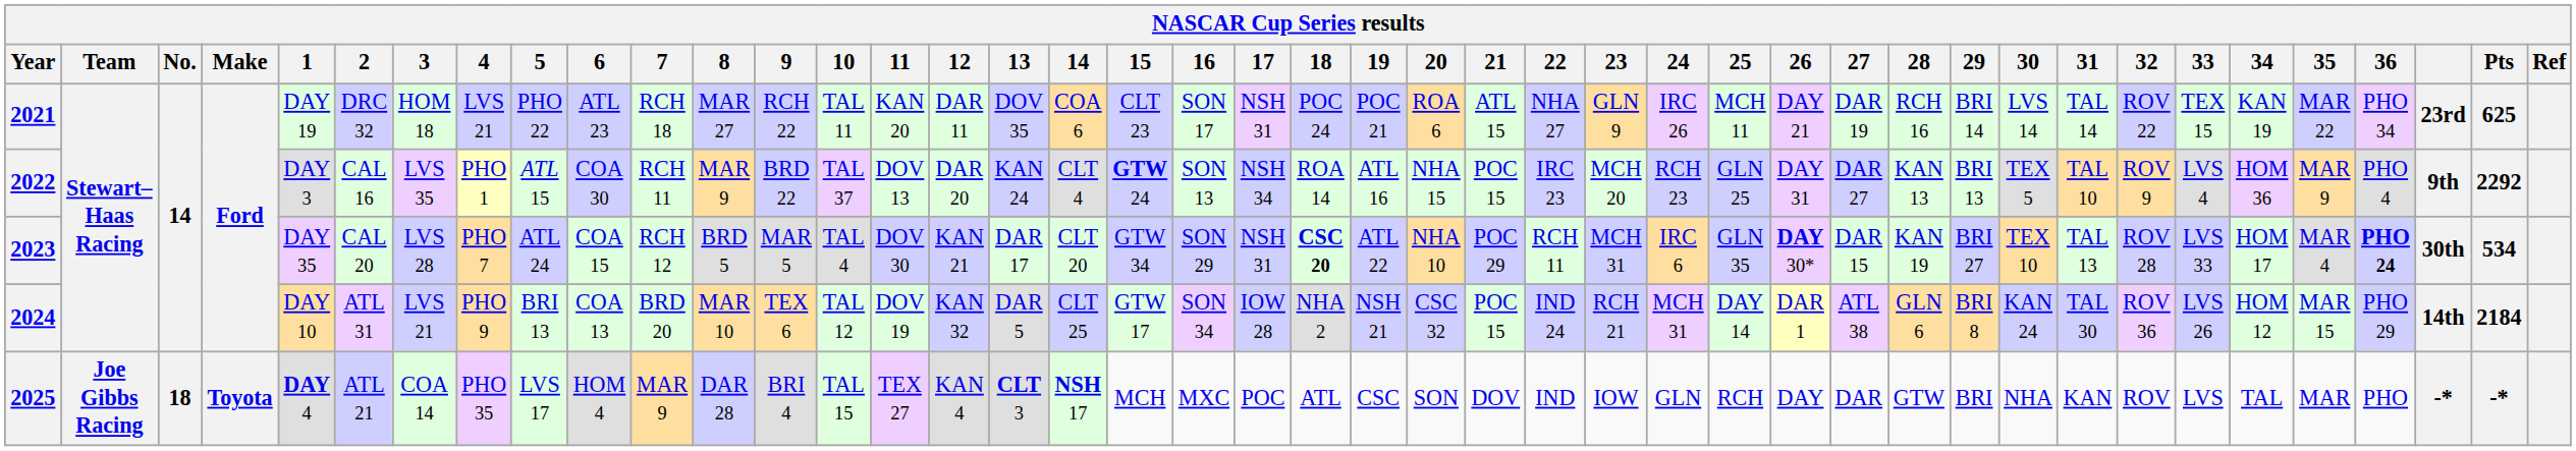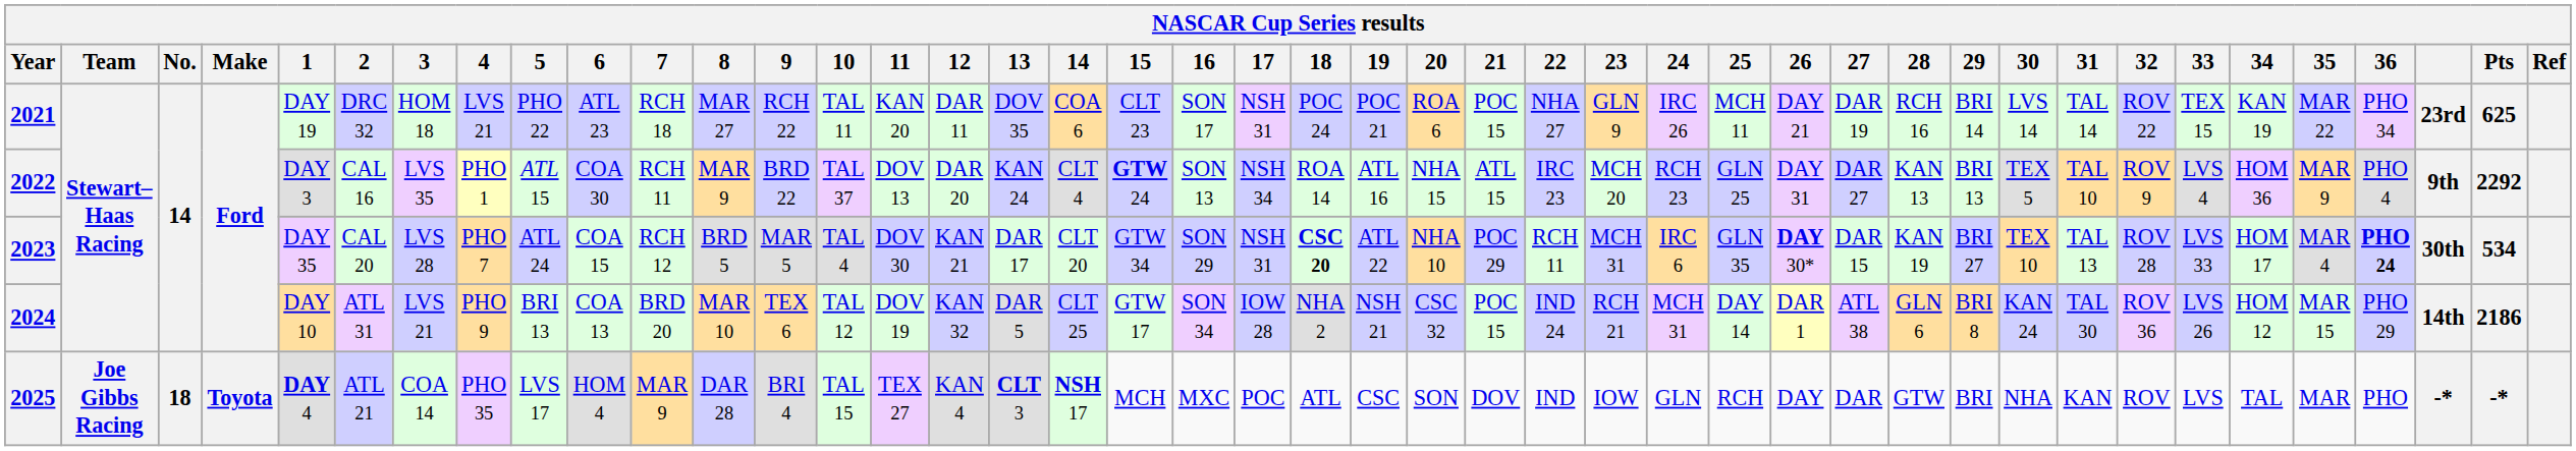 <table class="wikitable" style="text-align:center; font-size:75%">
 <tr>
 <th colspan=43><a href='#'>NASCAR Cup Series</a> results</th>
 </tr>
 <tr>
 <th>Year</th>
 <th>Team</th>
 <th>No.</th>
 <th>Make</th>
 <th>1</th>
 <th>2</th>
 <th>3</th>
 <th>4</th>
 <th>5</th>
 <th>6</th>
 <th>7</th>
 <th>8</th>
 <th>9</th>
 <th>10</th>
 <th>11</th>
 <th>12</th>
 <th>13</th>
 <th>14</th>
 <th>15</th>
 <th>16</th>
 <th>17</th>
 <th>18</th>
 <th>19</th>
 <th>20</th>
 <th>21</th>
 <th>22</th>
 <th>23</th>
 <th>24</th>
 <th>25</th>
 <th>26</th>
 <th>27</th>
 <th>28</th>
 <th>29</th>
 <th>30</th>
 <th>31</th>
 <th>32</th>
 <th>33</th>
 <th>34</th>
 <th>35</th>
 <th>36</th>
 <th></th>
 <th>Pts</th>
 <th>Ref</th>
 </tr>
 <tr>
 <th><a href='#'>2021</a></th>
 <th rowspan=4><a href='#'>Stewart–Haas Racing</a></th>
 <th rowspan=4>14</th>
 <th rowspan=4><a href='#'>Ford</a></th>
 <td style="background:#DFFFDF;"><a href='#'>DAY</a><br><small>19</small></td>
 <td style="background:#CFCFFF;"><a href='#'>DRC</a><br><small>32</small></td>
 <td style="background:#DFFFDF;"><a href='#'>HOM</a><br><small>18</small></td>
 <td style="background:#CFCFFF;"><a href='#'>LVS</a><br><small>21</small></td>
 <td style="background:#CFCFFF;"><a href='#'>PHO</a><br><small>22</small></td>
 <td style="background:#CFCFFF;"><a href='#'>ATL</a><br><small>23</small></td>
 <td style="background:#DFFFDF;"><a href='#'>RCH</a><br><small>18</small></td>
 <td style="background:#CFCFFF;"><a href='#'>MAR</a><br><small>27</small></td>
 <td style="background:#CFCFFF;"><a href='#'>RCH</a><br><small>22</small></td>
 <td style="background:#DFFFDF;"><a href='#'>TAL</a><br><small>11</small></td>
 <td style="background:#DFFFDF;"><a href='#'>KAN</a><br><small>20</small></td>
 <td style="background:#DFFFDF;"><a href='#'>DAR</a><br><small>11</small></td>
 <td style="background:#CFCFFF;"><a href='#'>DOV</a><br><small>35</small></td>
 <td style="background:#FFDF9F;"><a href='#'>COA</a><br><small>6</small></td>
 <td style="background:#CFCFFF;"><a href='#'>CLT</a><br><small>23</small></td>
 <td style="background:#DFFFDF;"><a href='#'>SON</a><br><small>17</small></td>
 <td style="background:#EFCFFF;"><a href='#'>NSH</a><br><small>31</small></td>
 <td style="background:#CFCFFF;"><a href='#'>POC</a><br><small>24</small></td>
 <td style="background:#CFCFFF;"><a href='#'>POC</a><br><small>21</small></td>
 <td style="background:#FFDF9F;"><a href='#'>ROA</a><br><small>6</small></td>
-<td style="background:#DFFFDF;"><a href='#'>ATL</a><br><small>15</small></td>
+<td style="background:#DFFFDF;"><a href='#'>POC</a><br><small>15</small></td>
 <td style="background:#CFCFFF;"><a href='#'>NHA</a><br><small>27</small></td>
 <td style="background:#FFDF9F;"><a href='#'>GLN</a><br><small>9</small></td>
 <td style="background:#EFCFFF;"><a href='#'>IRC</a><br><small>26</small></td>
 <td style="background:#DFFFDF;"><a href='#'>MCH</a><br><small>11</small></td>
 <td style="background:#EFCFFF;"><a href='#'>DAY</a><br><small>21</small></td>
 <td style="background:#DFFFDF;"><a href='#'>DAR</a><br><small>19</small></td>
 <td style="background:#DFFFDF;"><a href='#'>RCH</a><br><small>16</small></td>
 <td style="background:#DFFFDF;"><a href='#'>BRI</a><br><small>14</small></td>
 <td style="background:#DFFFDF;"><a href='#'>LVS</a><br><small>14</small></td>
 <td style="background:#DFFFDF;"><a href='#'>TAL</a><br><small>14</small></td>
 <td style="background:#CFCFFF;"><a href='#'>ROV</a><br><small>22</small></td>
 <td style="background:#DFFFDF;"><a href='#'>TEX</a><br><small>15</small></td>
 <td style="background:#DFFFDF;"><a href='#'>KAN</a><br><small>19</small></td>
 <td style="background:#CFCFFF;"><a href='#'>MAR</a><br><small>22</small></td>
 <td style="background:#EFCFFF;"><a href='#'>PHO</a><br><small>34</small></td>
 <th>23rd</th>
 <th>625</th>
 <th></th>
 </tr>
 <tr>
 <th><a href='#'>2022</a></th>
 <td style="background:#DFDFDF;"><a href='#'>DAY</a><br><small>3</small></td>
 <td style="background:#DFFFDF;"><a href='#'>CAL</a><br><small>16</small></td>
 <td style="background:#EFCFFF;"><a href='#'>LVS</a><br><small>35</small></td>
 <td style="background:#FFFFBF;"><a href='#'>PHO</a><br><small>1</small></td>
 <td style="background:#DFFFDF;"><em><a href='#'>ATL</a></em><br><small>15</small></td>
 <td style="background:#CFCFFF;"><a href='#'>COA</a><br><small>30</small></td>
 <td style="background:#DFFFDF;"><a href='#'>RCH</a><br><small>11</small></td>
 <td style="background:#FFDF9F;"><a href='#'>MAR</a><br><small>9</small></td>
 <td style="background:#CFCFFF;"><a href='#'>BRD</a><br><small>22</small></td>
 <td style="background:#EFCFFF;"><a href='#'>TAL</a><br><small>37</small></td>
 <td style="background:#DFFFDF;"><a href='#'>DOV</a><br><small>13</small></td>
 <td style="background:#DFFFDF;"><a href='#'>DAR</a><br><small>20</small></td>
 <td style="background:#CFCFFF;"><a href='#'>KAN</a><br><small>24</small></td>
 <td style="background:#DFDFDF;"><a href='#'>CLT</a><br><small>4</small></td>
 <td style="background:#CFCFFF;"><strong><a href='#'>GTW</a></strong><br><small>24</small></td>
 <td style="background:#DFFFDF;"><a href='#'>SON</a><br><small>13</small></td>
 <td style="background:#CFCFFF;"><a href='#'>NSH</a><br><small>34</small></td>
 <td style="background:#DFFFDF;"><a href='#'>ROA</a><br><small>14</small></td>
 <td style="background:#DFFFDF;"><a href='#'>ATL</a><br><small>16</small></td>
 <td style="background:#DFFFDF;"><a href='#'>NHA</a><br><small>15</small></td>
-<td style="background:#DFFFDF;"><a href='#'>POC</a><br><small>15</small></td>
+<td style="background:#DFFFDF;"><a href='#'>ATL</a><br><small>15</small></td>
 <td style="background:#CFCFFF;"><a href='#'>IRC</a><br><small>23</small></td>
 <td style="background:#DFFFDF;"><a href='#'>MCH</a><br><small>20</small></td>
 <td style="background:#CFCFFF;"><a href='#'>RCH</a><br><small>23</small></td>
 <td style="background:#CFCFFF;"><a href='#'>GLN</a><br><small>25</small></td>
 <td style="background:#EFCFFF;"><a href='#'>DAY</a><br><small>31</small></td>
 <td style="background:#CFCFFF;"><a href='#'>DAR</a><br><small>27</small></td>
 <td style="background:#DFFFDF;"><a href='#'>KAN</a><br><small>13</small></td>
 <td style="background:#DFFFDF;"><a href='#'>BRI</a><br><small>13</small></td>
 <td style="background:#DFDFDF;"><a href='#'>TEX</a><br><small>5</small></td>
 <td style="background:#FFDF9F;"><a href='#'>TAL</a><br><small>10</small></td>
 <td style="background:#FFDF9F;"><a href='#'>ROV</a><br><small>9</small></td>
 <td style="background:#DFDFDF;"><a href='#'>LVS</a><br><small>4</small></td>
 <td style="background:#EFCFFF;"><a href='#'>HOM</a><br><small>36</small></td>
 <td style="background:#FFDF9F;"><a href='#'>MAR</a><br><small>9</small></td>
 <td style="background:#DFDFDF;"><a href='#'>PHO</a><br><small>4</small></td>
 <th>9th</th>
 <th>2292</th>
 <th></th>
 </tr>
 <tr>
 <th><a href='#'>2023</a></th>
 <td style="background:#EFCFFF;"><a href='#'>DAY</a><br><small>35</small></td>
 <td style="background:#DFFFDF;"><a href='#'>CAL</a><br><small>20</small></td>
 <td style="background:#CFCFFF;"><a href='#'>LVS</a><br><small>28</small></td>
 <td style="background:#FFDF9F;"><a href='#'>PHO</a><br><small>7</small></td>
 <td style="background:#CFCFFF;"><a href='#'>ATL</a><br><small>24</small></td>
 <td style="background:#DFFFDF;"><a href='#'>COA</a><br><small>15</small></td>
 <td style="background:#DFFFDF;"><a href='#'>RCH</a><br><small>12</small></td>
 <td style="background:#DFDFDF;"><a href='#'>BRD</a><br><small>5</small></td>
 <td style="background:#DFDFDF;"><a href='#'>MAR</a><br><small>5</small></td>
 <td style="background:#DFDFDF;"><a href='#'>TAL</a><br><small>4</small></td>
 <td style="background:#CFCFFF;"><a href='#'>DOV</a><br><small>30</small></td>
 <td style="background:#CFCFFF;"><a href='#'>KAN</a><br><small>21</small></td>
 <td style="background:#DFFFDF;"><a href='#'>DAR</a><br><small>17</small></td>
 <td style="background:#DFFFDF;"><a href='#'>CLT</a><br><small>20</small></td>
 <td style="background:#CFCFFF;"><a href='#'>GTW</a><br><small>34</small></td>
 <td style="background:#CFCFFF;"><a href='#'>SON</a><br><small>29</small></td>
 <td style="background:#CFCFFF;"><a href='#'>NSH</a><br><small>31</small></td>
 <td style="background:#DFFFDF;"><strong><a href='#'>CSC</a><br><small>20</small></strong></td>
 <td style="background:#CFCFFF;"><a href='#'>ATL</a><br><small>22</small></td>
 <td style="background:#FFDF9F;"><a href='#'>NHA</a><br><small>10</small></td>
 <td style="background:#CFCFFF;"><a href='#'>POC</a><br><small>29</small></td>
 <td style="background:#DFFFDF;"><a href='#'>RCH</a><br><small>11</small></td>
 <td style="background:#CFCFFF;"><a href='#'>MCH</a><br><small>31</small></td>
 <td style="background:#FFDF9F;"><a href='#'>IRC</a><br><small>6</small></td>
 <td style="background:#CFCFFF;"><a href='#'>GLN</a><br><small>35</small></td>
 <td style="background:#EFCFFF;"><strong><a href='#'>DAY</a></strong><br><small>30*</small></td>
 <td style="background:#DFFFDF;"><a href='#'>DAR</a><br><small>15</small></td>
 <td style="background:#DFFFDF;"><a href='#'>KAN</a><br><small>19</small></td>
 <td style="background:#CFCFFF;"><a href='#'>BRI</a><br><small>27</small></td>
 <td style="background:#FFDF9F;"><a href='#'>TEX</a><br><small>10</small></td>
 <td style="background:#DFFFDF;"><a href='#'>TAL</a><br><small>13</small></td>
 <td style="background:#CFCFFF;"><a href='#'>ROV</a><br><small>28</small></td>
 <td style="background:#CFCFFF;"><a href='#'>LVS</a><br><small>33</small></td>
 <td style="background:#DFFFDF;"><a href='#'>HOM</a><br><small>17</small></td>
 <td style="background:#DFDFDF;"><a href='#'>MAR</a><br><small>4</small></td>
 <td style="background:#CFCFFF;"><strong><a href='#'>PHO</a><br><small>24</small></strong></td>
 <th>30th</th>
 <th>534</th>
 <th></th>
 </tr>
 <tr>
 <th><a href='#'>2024</a></th>
 <td style="background:#FFDF9F;"><a href='#'>DAY</a><br><small>10</small></td>
 <td style="background:#EFCFFF;"><a href='#'>ATL</a><br><small>31</small></td>
 <td style="background:#CFCFFF;"><a href='#'>LVS</a><br><small>21</small></td>
 <td style="background:#FFDF9F;"><a href='#'>PHO</a><br><small>9</small></td>
 <td style="background:#DFFFDF;"><a href='#'>BRI</a><br><small>13</small></td>
 <td style="background:#DFFFDF;"><a href='#'>COA</a><br><small>13</small></td>
 <td style="background:#DFFFDF;"><a href='#'>BRD</a><br><small>20</small></td>
 <td style="background:#FFDF9F;"><a href='#'>MAR</a><br><small>10</small></td>
 <td style="background:#FFDF9F;"><a href='#'>TEX</a><br><small>6</small></td>
 <td style="background:#DFFFDF;"><a href='#'>TAL</a><br><small>12</small></td>
 <td style="background:#DFFFDF;"><a href='#'>DOV</a><br><small>19</small></td>
 <td style="background:#CFCFFF;"><a href='#'>KAN</a><br><small>32</small></td>
 <td style="background:#DFDFDF;"><a href='#'>DAR</a><br><small>5</small></td>
 <td style="background:#CFCFFF;"><a href='#'>CLT</a><br><small>25</small></td>
 <td style="background:#DFFFDF;"><a href='#'>GTW</a><br><small>17</small></td>
 <td style="background:#EFCFFF;"><a href='#'>SON</a><br><small>34</small></td>
 <td style="background:#CFCFFF;"><a href='#'>IOW</a><br><small>28</small></td>
 <td style="background:#DFDFDF;"><a href='#'>NHA</a><br><small>2</small></td>
 <td style="background:#CFCFFF;"><a href='#'>NSH</a><br><small>21</small></td>
 <td style="background:#CFCFFF;"><a href='#'>CSC</a><br><small>32</small></td>
 <td style="background:#DFFFDF;"><a href='#'>POC</a><br><small>15</small></td>
 <td style="background:#CFCFFF;"><a href='#'>IND</a><br><small>24</small></td>
 <td style="background:#CFCFFF;"><a href='#'>RCH</a><br><small>21</small></td>
 <td style="background:#EFCFFF;"><a href='#'>MCH</a><br><small>31</small></td>
 <td style="background:#DFFFDF;"><a href='#'>DAY</a><br><small>14</small></td>
 <td style="background:#FFFFBF;"><a href='#'>DAR</a><br><small>1</small></td>
 <td style="background:#EFCFFF;"><a href='#'>ATL</a><br><small>38</small></td>
 <td style="background:#FFDF9F;"><a href='#'>GLN</a><br><small>6</small></td>
 <td style="background:#FFDF9F;"><a href='#'>BRI</a><br><small>8</small></td>
 <td style="background:#CFCFFF;"><a href='#'>KAN</a><br><small>24</small></td>
 <td style="background:#CFCFFF;"><a href='#'>TAL</a><br><small>30</small></td>
 <td style="background:#EFCFFF;"><a href='#'>ROV</a><br><small>36</small></td>
 <td style="background:#CFCFFF;"><a href='#'>LVS</a><br><small>26</small></td>
 <td style="background:#DFFFDF;"><a href='#'>HOM</a><br><small>12</small></td>
 <td style="background:#DFFFDF;"><a href='#'>MAR</a><br><small>15</small></td>
 <td style="background:#CFCFFF;"><a href='#'>PHO</a><br><small>29</small></td>
 <th>14th</th>
-<th>2184</th>
+<th>2186</th>
 <th></th>
 </tr>
 <tr>
 <th><a href='#'>2025</a></th>
 <th><a href='#'>Joe Gibbs Racing</a></th>
 <th>18</th>
 <th><a href='#'>Toyota</a></th>
 <td style="background:#DFDFDF;"><strong><a href='#'>DAY</a></strong><br><small>4</small></td>
 <td style="background:#CFCFFF;"><a href='#'>ATL</a><br><small>21</small></td>
 <td style="background:#DFFFDF;"><a href='#'>COA</a><br><small>14</small></td>
 <td style="background:#EFCFFF;"><a href='#'>PHO</a><br><small>35</small></td>
 <td style="background:#DFFFDF;"><a href='#'>LVS</a><br><small>17</small></td>
 <td style="background:#DFDFDF;"><a href='#'>HOM</a><br><small>4</small></td>
 <td style="background:#FFDF9F;"><a href='#'>MAR</a><br><small>9</small></td>
 <td style="background:#CFCFFF;"><a href='#'>DAR</a><br><small>28</small></td>
 <td style="background:#DFDFDF;"><a href='#'>BRI</a><br><small>4</small></td>
 <td style="background:#DFFFDF;"><a href='#'>TAL</a><br><small>15</small></td>
 <td style="background:#EFCFFF;"><a href='#'>TEX</a><br><small>27</small></td>
 <td style="background:#DFDFDF;"><a href='#'>KAN</a><br><small>4</small></td>
 <td style="background:#DFDFDF;"><strong><a href='#'>CLT</a></strong><br><small>3</small></td>
 <td style="background:#DFFFDF;"><strong><a href='#'>NSH</a></strong><br><small>17</small></td>
 <td><a href='#'>MCH</a></td>
 <td><a href='#'>MXC</a></td>
 <td><a href='#'>POC</a></td>
 <td><a href='#'>ATL</a></td>
 <td><a href='#'>CSC</a></td>
 <td><a href='#'>SON</a></td>
 <td><a href='#'>DOV</a></td>
 <td><a href='#'>IND</a></td>
 <td><a href='#'>IOW</a></td>
 <td><a href='#'>GLN</a></td>
 <td><a href='#'>RCH</a></td>
 <td><a href='#'>DAY</a></td>
 <td><a href='#'>DAR</a></td>
 <td><a href='#'>GTW</a></td>
 <td><a href='#'>BRI</a></td>
 <td><a href='#'>NHA</a></td>
 <td><a href='#'>KAN</a></td>
 <td><a href='#'>ROV</a></td>
 <td><a href='#'>LVS</a></td>
 <td><a href='#'>TAL</a></td>
 <td><a href='#'>MAR</a></td>
 <td><a href='#'>PHO</a></td>
 <th>-*</th>
 <th>-*</th>
 <th></th>
 </tr>
 </table>
